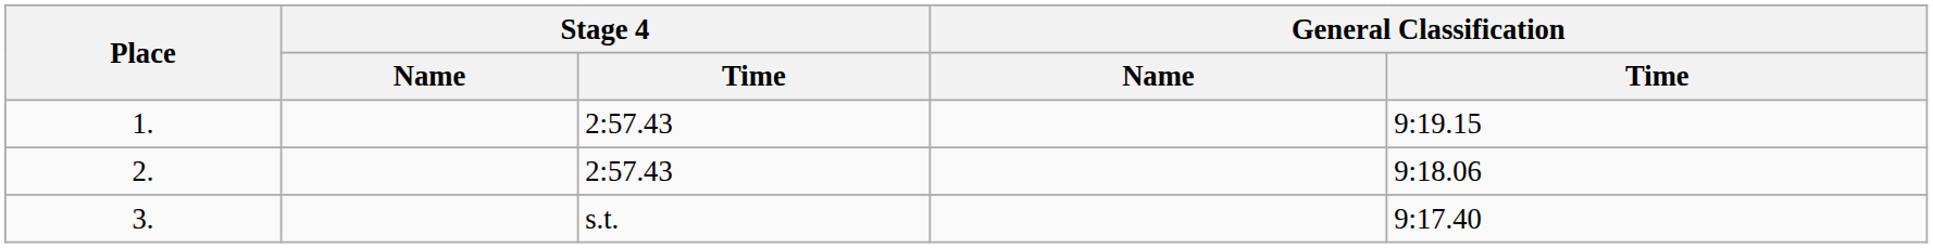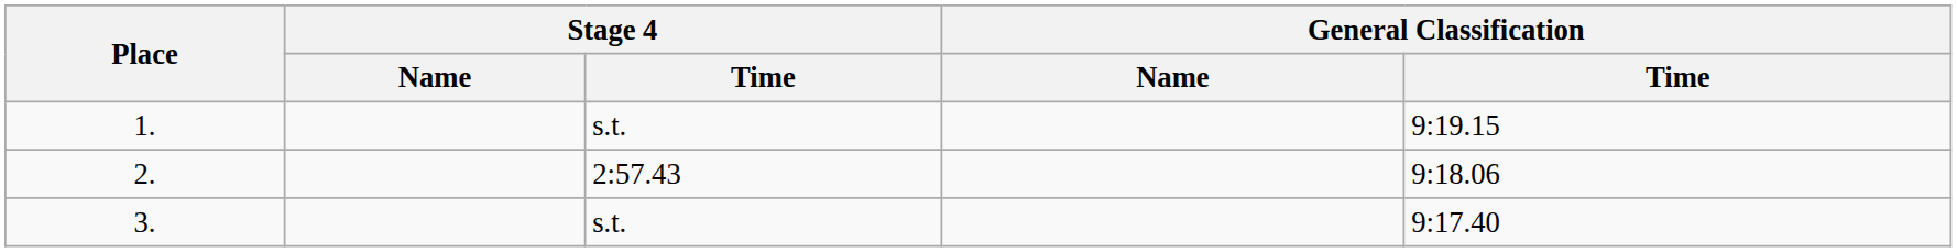 <table class=wikitable style="font-size:95%" width="80%">
 <tr>
 <th rowspan="2">Place</th>
 <th colspan="2">Stage 4</th>
 <th colspan="2">General Classification</th>
 </tr>
 <tr>
 <th>Name</th>
 <th>Time</th>
 <th>Name</th>
 <th>Time</th>
 </tr>
 <tr>
 <td align="center">1.</td>
 <td></td>
-<td>2:57.43</td>
+<td>s.t.</td>
 <td></td>
 <td>9:19.15</td>
 </tr>
 <tr>
 <td align="center">2.</td>
 <td></td>
 <td>2:57.43</td>
 <td></td>
 <td>9:18.06</td>
 </tr>
 <tr>
 <td align="center">3.</td>
 <td></td>
 <td>s.t.</td>
 <td></td>
 <td>9:17.40</td>
 </tr>
 </table>
